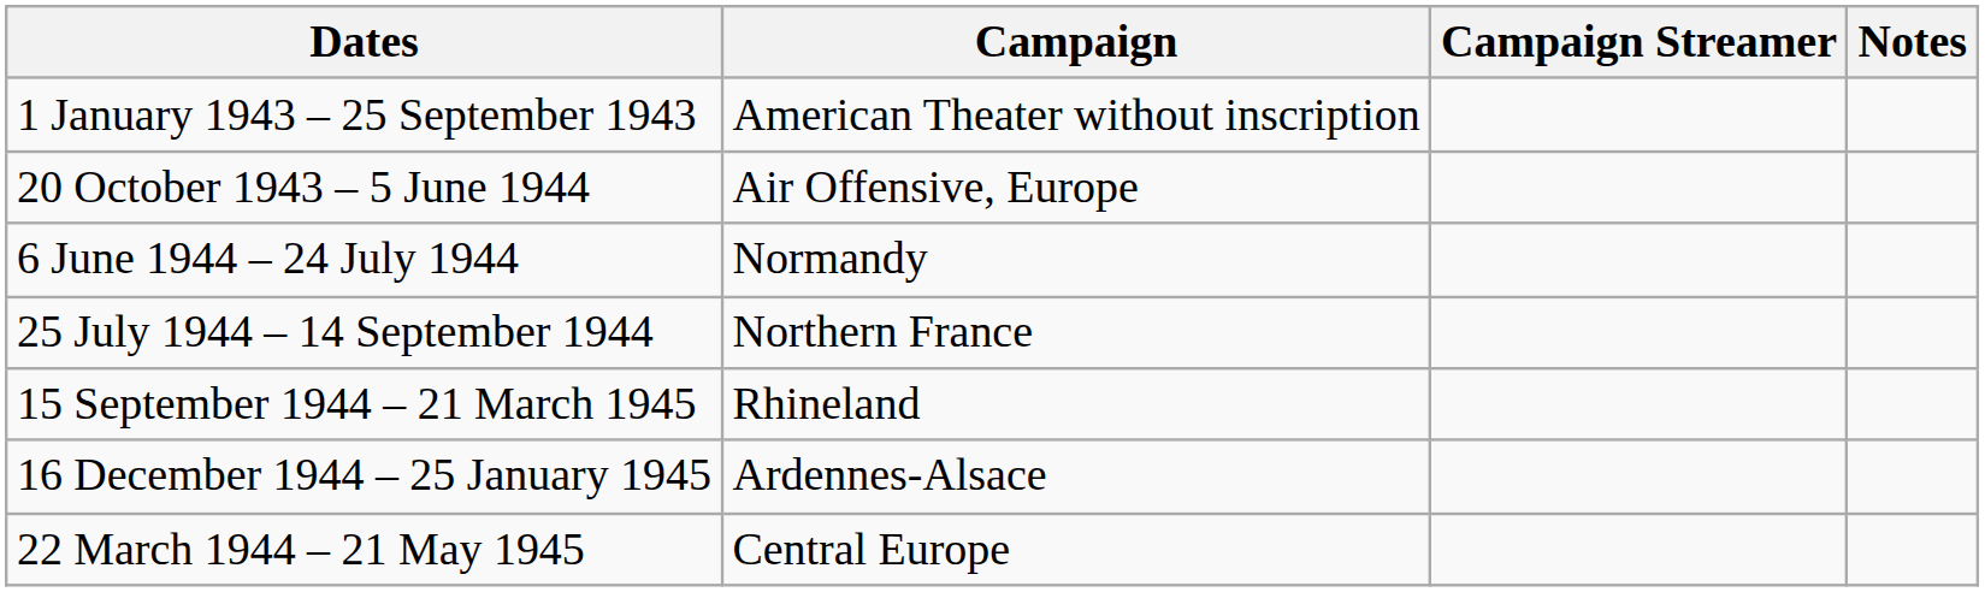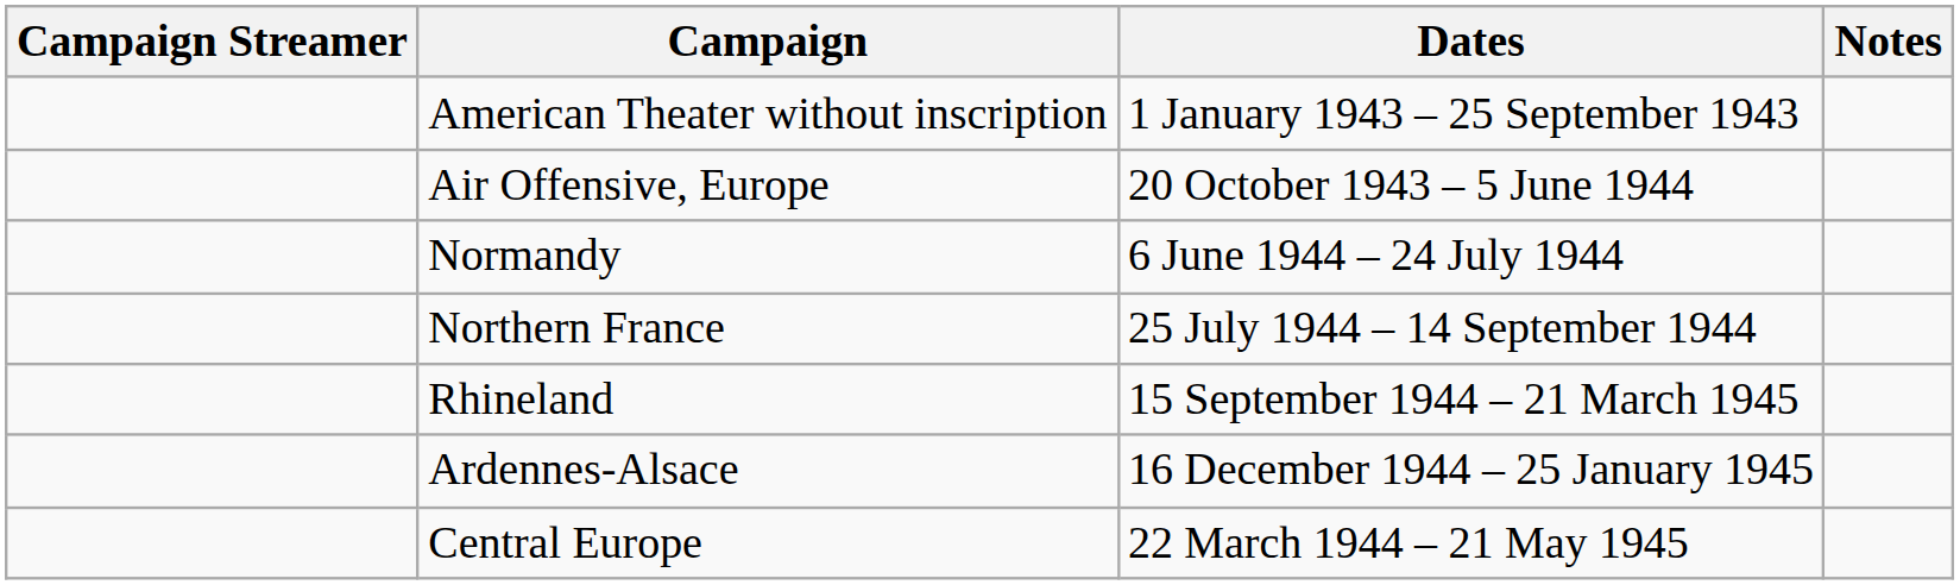 <table class="wikitable">
 <tr style="background:#efefef;">
+<th>Campaign Streamer</th>
+<th>Campaign</th>
 <th>Dates</th>
-<th>Campaign</th>
-<th>Campaign Streamer</th>
 <th>Notes</th>
 </tr>
 <tr>
+<td></td>
+<td>American Theater without inscription</td>
 <td>1 January 1943 – 25 September 1943</td>
-<td>American Theater without inscription</td>
-<td></td>
 <td></td>
 </tr>
 <tr>
+<td></td>
+<td>Air Offensive, Europe</td>
 <td>20 October 1943 – 5 June 1944</td>
-<td>Air Offensive, Europe</td>
-<td></td>
 <td></td>
 </tr>
 <tr>
+<td></td>
+<td>Normandy</td>
 <td>6 June 1944 – 24 July 1944</td>
-<td>Normandy</td>
-<td></td>
 <td></td>
 </tr>
 <tr>
+<td></td>
+<td>Northern France</td>
 <td>25 July 1944 – 14 September 1944</td>
-<td>Northern France</td>
-<td></td>
 <td></td>
 </tr>
 <tr>
+<td></td>
+<td>Rhineland</td>
 <td>15 September 1944 – 21 March 1945</td>
-<td>Rhineland</td>
-<td></td>
 <td></td>
 </tr>
 <tr>
+<td></td>
+<td>Ardennes-Alsace</td>
 <td>16 December 1944 – 25 January 1945</td>
-<td>Ardennes-Alsace</td>
-<td></td>
 <td></td>
 </tr>
 <tr>
+<td></td>
+<td>Central Europe</td>
 <td>22 March 1944 – 21 May 1945</td>
-<td>Central Europe</td>
-<td></td>
 <td></td>
 </tr>
 </table>
